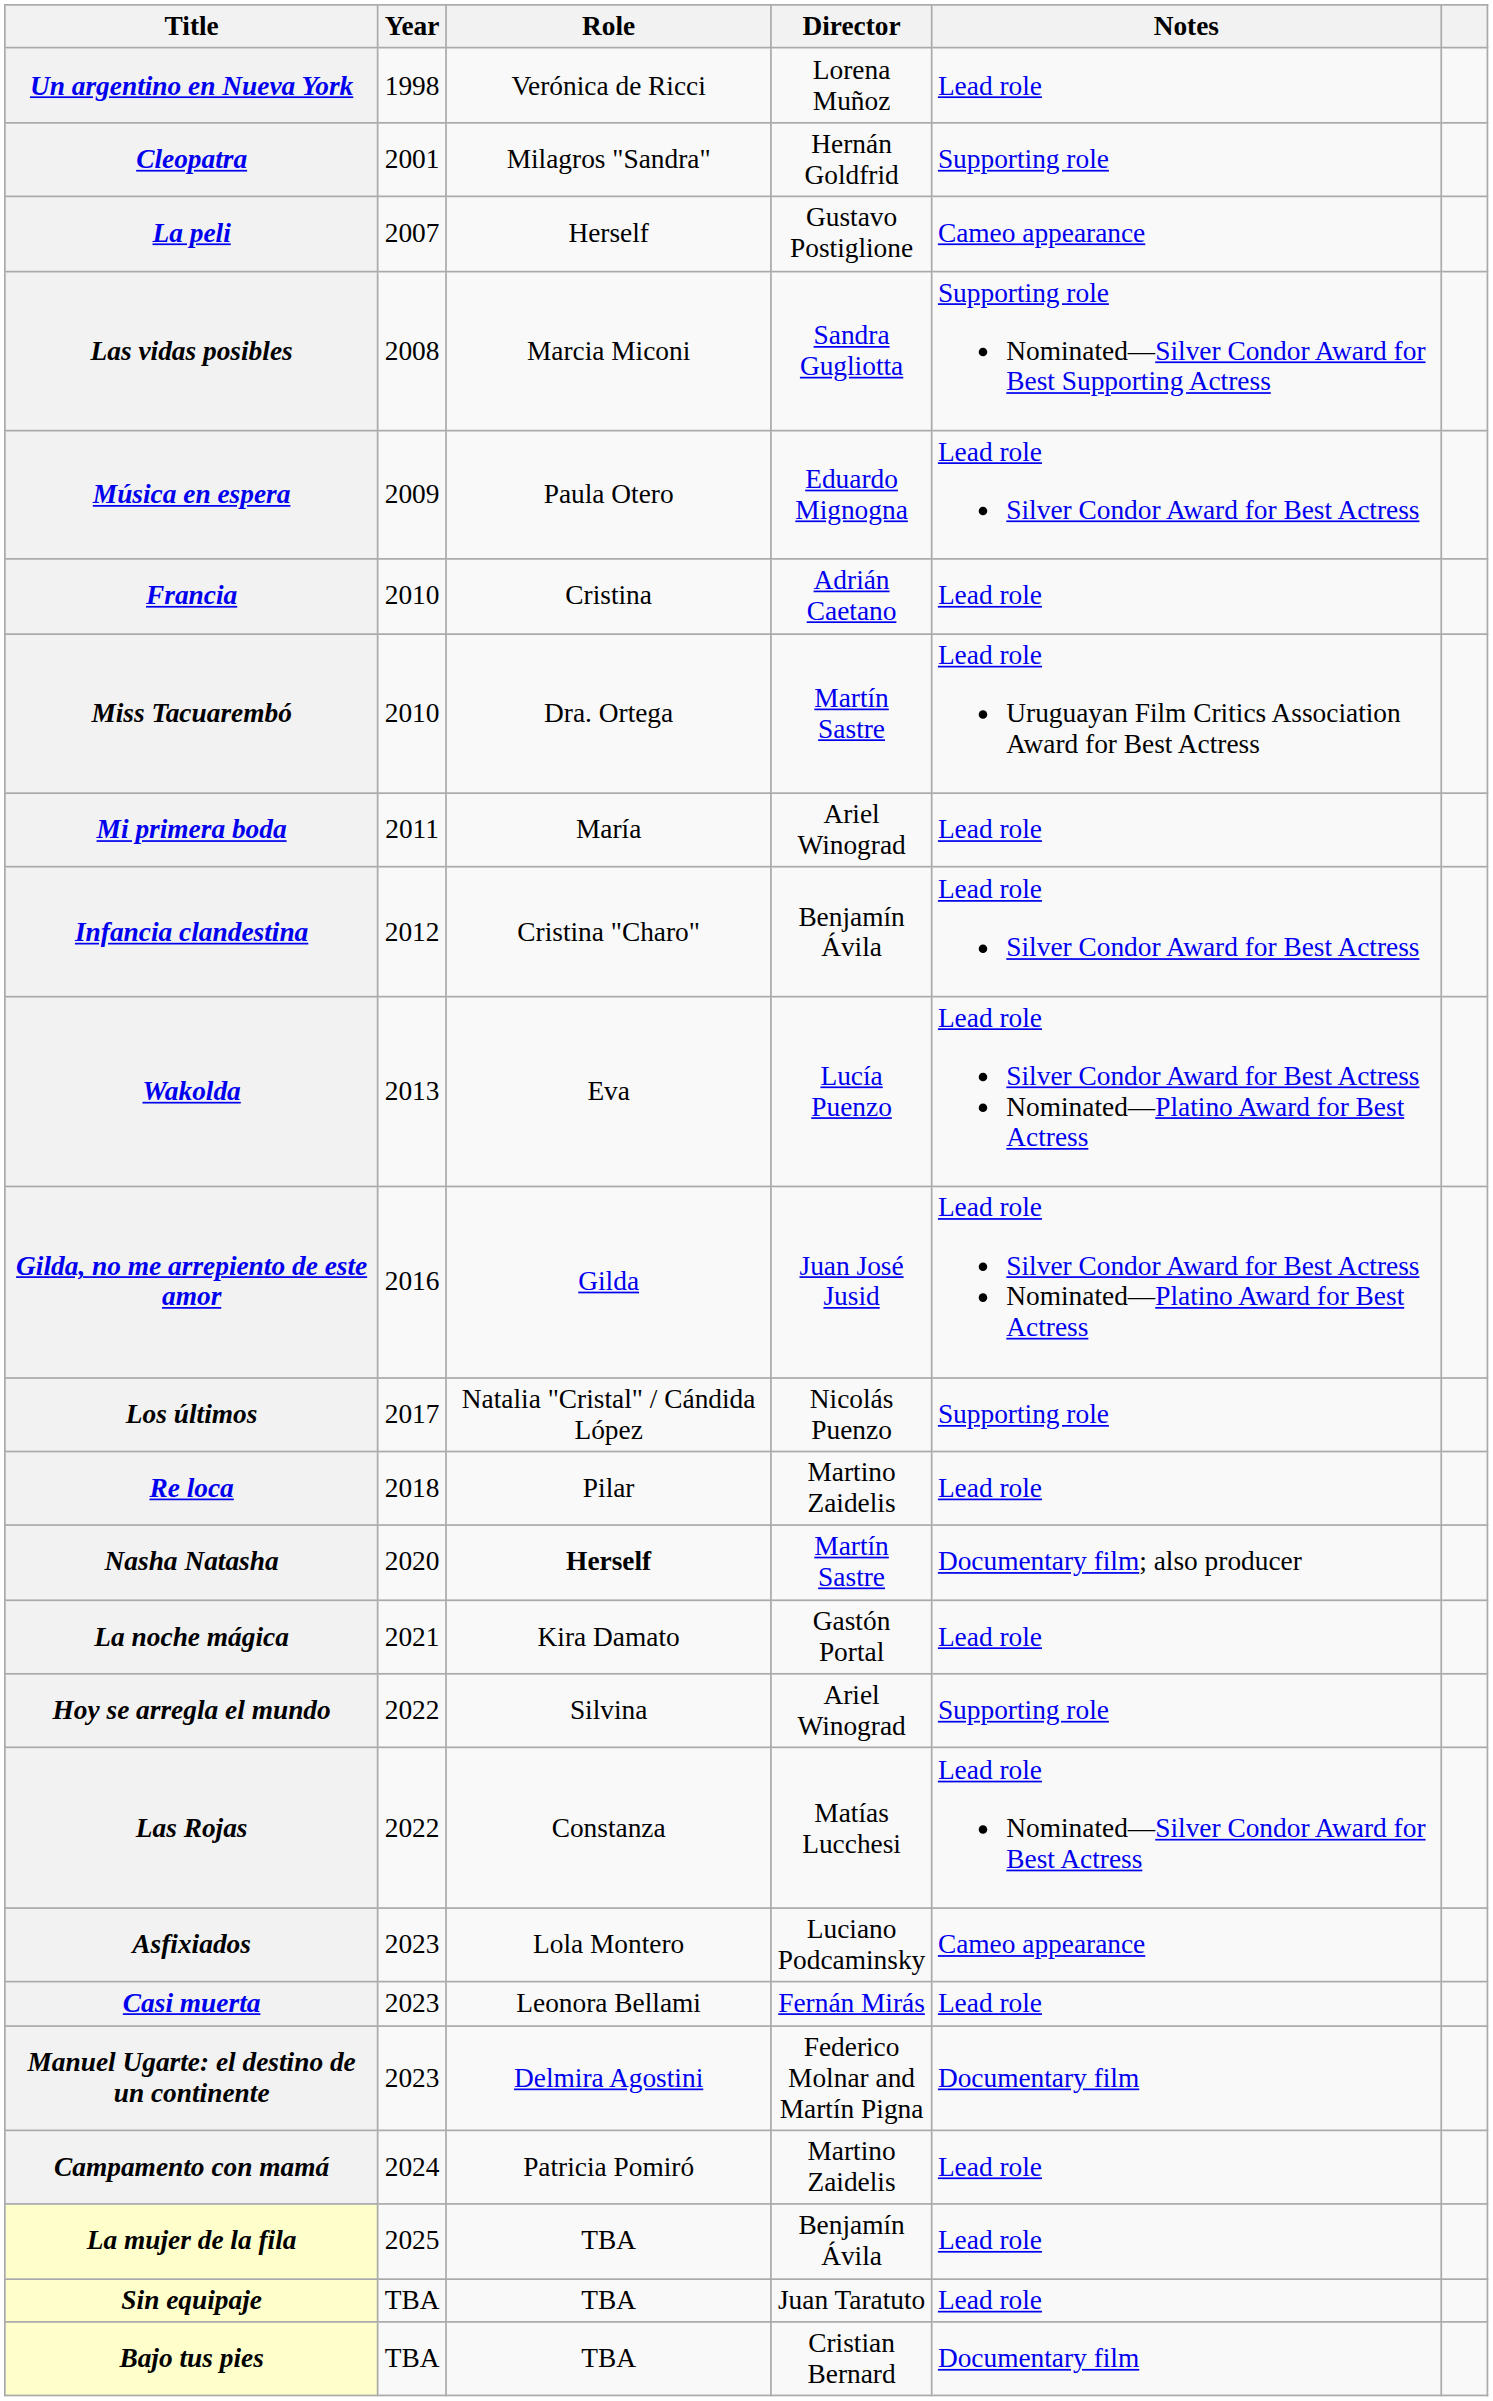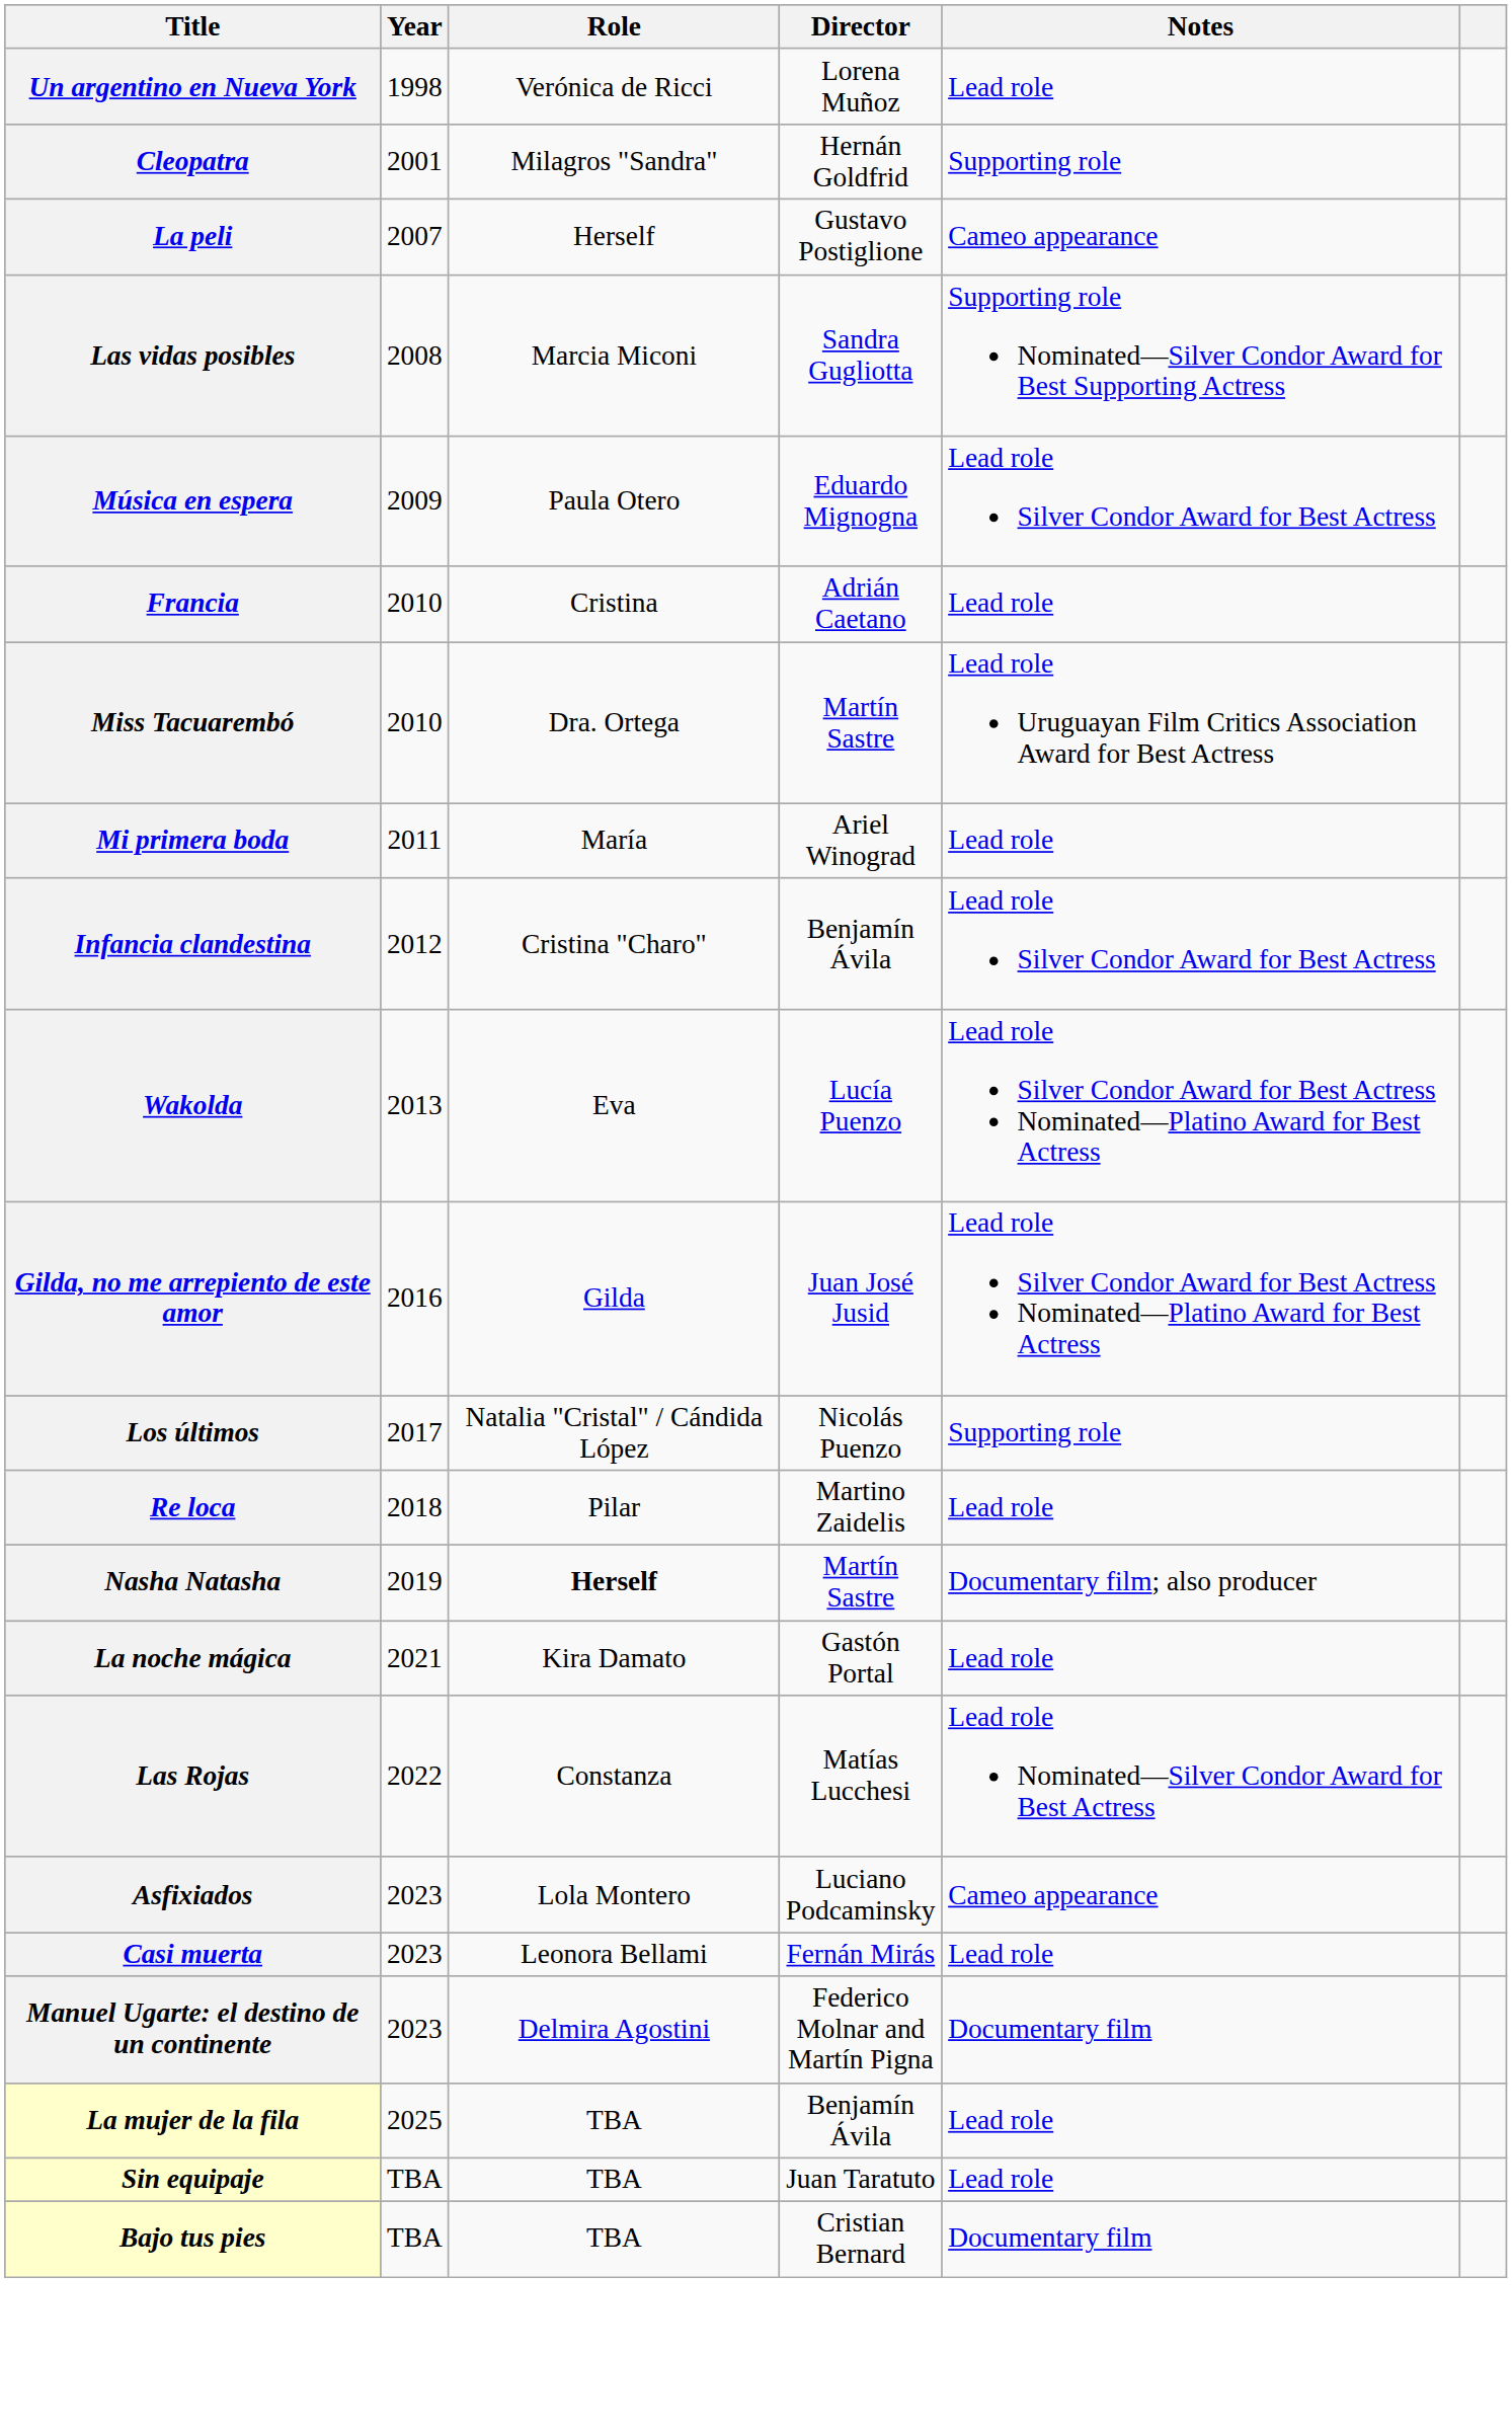 <table class="wikitable sortable plainrowheaders" style="text-align:center;">
 <tr>
 <th scope="col" style="width: 18em;">Title</th>
 <th scope="col" style="width: 2em;">Year</th>
 <th scope="col" style="width: 16em;">Role</th>
 <th scope="col" style="width: 2em;">Director</th>
 <th scope="col" style="width: 25em;" class="unsortable">Notes</th>
 <th scope="col" style="width: 2em;" class="unsortable"></th>
 </tr>
 <tr>
 <th scope="row"><em><a href='#'>Un argentino en Nueva York</a></em></th>
 <td>1998</td>
 <td>Verónica de Ricci</td>
 <td>Lorena Muñoz</td>
 <td style="text-align:left;"><a href='#'>Lead role</a></td>
 <td></td>
 </tr>
 <tr>
 <th scope="row"><em><a href='#'>Cleopatra</a></em></th>
 <td>2001</td>
 <td>Milagros "Sandra"</td>
 <td>Hernán Goldfrid</td>
 <td style="text-align:left;"><a href='#'>Supporting role</a></td>
 <td></td>
 </tr>
 <tr>
 <th scope="row"><em><a href='#'>La peli</a></em></th>
 <td>2007</td>
 <td>Herself</td>
 <td>Gustavo Postiglione</td>
 <td style="text-align:left;"><a href='#'>Cameo appearance</a></td>
 <td></td>
 </tr>
 <tr>
 <th scope="row"><em>Las vidas posibles</em></th>
 <td>2008</td>
 <td>Marcia Miconi</td>
 <td><a href='#'>Sandra Gugliotta</a></td>
 <td style="text-align:left;"><a href='#'>Supporting role</a><br><ul><li>Nominated—<a href='#'>Silver Condor Award for Best Supporting Actress</a></li></ul></td>
 <td></td>
 </tr>
 <tr>
 <th scope="row"><em><a href='#'>Música en espera</a></em></th>
 <td>2009</td>
 <td>Paula Otero</td>
 <td><a href='#'>Eduardo Mignogna</a></td>
 <td style="text-align:left;"><a href='#'>Lead role</a><br><ul><li><a href='#'>Silver Condor Award for Best Actress</a></li></ul></td>
 <td></td>
 </tr>
 <tr>
 <th scope="row"><em><a href='#'>Francia</a></em></th>
 <td>2010</td>
 <td>Cristina</td>
 <td><a href='#'>Adrián Caetano</a></td>
 <td style="text-align:left;"><a href='#'>Lead role</a></td>
 <td></td>
 </tr>
 <tr>
 <th scope="row"><em>Miss Tacuarembó</em></th>
 <td>2010</td>
 <td>Dra. Ortega</td>
 <td><a href='#'>Martín Sastre</a></td>
 <td style="text-align:left;"><a href='#'>Lead role</a><br><ul><li>Uruguayan Film Critics Association Award for Best Actress</li></ul></td>
 <td></td>
 </tr>
 <tr>
 <th scope="row"><em><a href='#'>Mi primera boda</a></em></th>
 <td>2011</td>
 <td>María</td>
 <td>Ariel Winograd</td>
 <td style="text-align:left;"><a href='#'>Lead role</a></td>
 <td></td>
 </tr>
 <tr>
 <th scope="row"><em><a href='#'>Infancia clandestina</a></em></th>
 <td>2012</td>
 <td>Cristina "Charo"</td>
 <td>Benjamín Ávila</td>
 <td style="text-align:left;"><a href='#'>Lead role</a><br><ul><li><a href='#'>Silver Condor Award for Best Actress</a></li></ul></td>
 <td></td>
 </tr>
 <tr>
 <th scope="row"><em><a href='#'>Wakolda</a></em></th>
 <td>2013</td>
 <td>Eva</td>
 <td><a href='#'>Lucía Puenzo</a></td>
 <td style="text-align:left;"><a href='#'>Lead role</a><br><ul><li><a href='#'>Silver Condor Award for Best Actress</a></li><li>Nominated—<a href='#'>Platino Award for Best Actress</a></li></ul></td>
 </tr>
 <tr>
 <th scope="row"><em><a href='#'>Gilda, no me arrepiento de este amor</a></em></th>
 <td>2016</td>
 <td><a href='#'>Gilda</a></td>
 <td><a href='#'>Juan José Jusid</a></td>
 <td style="text-align:left;"><a href='#'>Lead role</a><br><ul><li><a href='#'>Silver Condor Award for Best Actress</a></li><li>Nominated—<a href='#'>Platino Award for Best Actress</a></li></ul></td>
 <td></td>
 </tr>
 <tr>
 <th scope="row"><em>Los últimos</em></th>
 <td>2017</td>
 <td>Natalia "Cristal" / Cándida López</td>
 <td>Nicolás Puenzo</td>
 <td style="text-align:left;"><a href='#'>Supporting role</a></td>
 <td></td>
 </tr>
 <tr>
 <th scope="row"><em><a href='#'>Re loca</a></em></th>
 <td>2018</td>
 <td>Pilar</td>
 <td>Martino Zaidelis</td>
 <td style="text-align:left;"><a href='#'>Lead role</a></td>
 <td></td>
 </tr>
 <tr>
 <th scope="row"><em>Nasha Natasha</em></th>
-<td>2020</td>
+<td>2019</td>
 <td><strong>Herself</strong></td>
 <td><a href='#'>Martín Sastre</a></td>
 <td style="text-align:left;"><a href='#'>Documentary film</a>; also producer</td>
 <td></td>
 </tr>
 <tr>
 <th scope="row"><em>La noche mágica</em></th>
 <td>2021</td>
 <td>Kira Damato</td>
 <td>Gastón Portal</td>
 <td style="text-align:left;"><a href='#'>Lead role</a></td>
-<td></td>
-</tr>
-<tr>
-<th scope="row"><em>Hoy se arregla el mundo</em></th>
-<td>2022</td>
-<td>Silvina</td>
-<td>Ariel Winograd</td>
-<td style="text-align:left;"><a href='#'>Supporting role</a></td>
 <td></td>
 </tr>
 <tr>
 <th scope="row"><em>Las Rojas</em></th>
 <td>2022</td>
 <td>Constanza</td>
 <td>Matías Lucchesi</td>
 <td style="text-align:left;"><a href='#'>Lead role</a><br><ul><li>Nominated—<a href='#'>Silver Condor Award for Best Actress</a></li></ul></td>
 <td></td>
 </tr>
 <tr>
 <th scope="row"><em>Asfixiados</em></th>
 <td>2023</td>
 <td>Lola Montero</td>
 <td>Luciano Podcaminsky</td>
 <td style="text-align:left;"><a href='#'>Cameo appearance</a></td>
 <td></td>
 </tr>
 <tr>
 <th scope="row"><em><a href='#'>Casi muerta</a></em></th>
 <td>2023</td>
 <td>Leonora Bellami</td>
 <td><a href='#'>Fernán Mirás</a></td>
 <td style="text-align:left;"><a href='#'>Lead role</a></td>
 <td></td>
 </tr>
 <tr>
 <th scope="row"><em>Manuel Ugarte: el destino de un continente</em></th>
 <td>2023</td>
 <td><a href='#'>Delmira Agostini</a></td>
 <td>Federico Molnar and Martín Pigna</td>
 <td style="text-align:left;"><a href='#'>Documentary film</a></td>
 <td></td>
 </tr>
 <tr>
-<th scope="row"><em>Campamento con mamá</em></th>
-<td>2024</td>
-<td>Patricia Pomiró</td>
-<td>Martino Zaidelis</td>
-<td style="text-align:left;"><a href='#'>Lead role</a></td>
-<td></td>
-</tr>
-<tr>
 <th scope="row" style="background:#ffc;"><em>La mujer de la fila</em> </th>
 <td>2025</td>
 <td>TBA</td>
 <td>Benjamín Ávila</td>
 <td style="text-align:left;"><a href='#'>Lead role</a></td>
 <td></td>
 </tr>
 <tr>
 <th scope="row" style="background:#ffc;"><em>Sin equipaje</em> </th>
 <td>TBA</td>
 <td>TBA</td>
 <td>Juan Taratuto</td>
 <td style="text-align:left;"><a href='#'>Lead role</a></td>
 <td></td>
 </tr>
 <tr>
 <th scope="row" style="background:#ffc;"><em>Bajo tus pies</em> </th>
 <td>TBA</td>
 <td>TBA</td>
 <td>Cristian Bernard</td>
 <td style="text-align:left;"><a href='#'>Documentary film</a></td>
 <td></td>
 </tr>
 </table>
